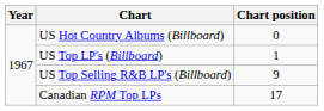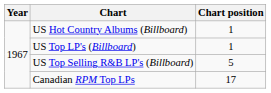 <table class="wikitable">
 <tr>
 <th style="text-align:center;">Year</th>
 <th style="text-align:center;">Chart</th>
 <th style="text-align:center;">Chart position</th>
 </tr>
 <tr>
 <td rowspan="4">1967</td>
 <td>US <a href='#'>Hot Country Albums</a> (<em>Billboard</em>)</td>
-<td style="text-align:center;">0</td>
+<td style="text-align:center;">1</td>
 </tr>
 <tr>
 <td>US <a href='#'>Top LP's</a> (<em><a href='#'>Billboard</a></em>)</td>
 <td style="text-align:center;">1</td>
 </tr>
 <tr>
 <td>US <a href='#'>Top Selling R&B LP's</a> (<em>Billboard</em>)</td>
-<td style="text-align:center;">9</td>
+<td style="text-align:center;">5</td>
 </tr>
 <tr>
 <td align="left">Canadian <a href='#'><em>RPM</em> Top LPs</a></td>
 <td align="center">17</td>
 </tr>
 </table>
